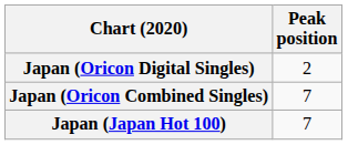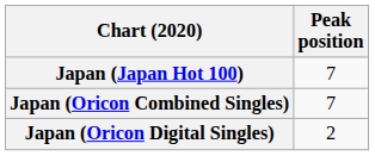 <table class="wikitable sortable plainrowheaders" style="text-align:center">
 <tr>
 <th scope="col">Chart (2020)</th>
 <th scope="col">Peak<br>position</th>
 </tr>
 <tr>
-<th scope="row">Japan (<a href='#'>Oricon</a> Digital Singles)</th>
-<td>2</td>
+<th scope="row">Japan (<a href='#'>Japan Hot 100</a>)</th>
+<td>7</td>
 </tr>
 <tr>
 <th scope="row">Japan (<a href='#'>Oricon</a> Combined Singles)</th>
 <td>7</td>
 </tr>
 <tr>
-<th scope="row">Japan (<a href='#'>Japan Hot 100</a>)</th>
-<td>7</td>
+<th scope="row">Japan (<a href='#'>Oricon</a> Digital Singles)</th>
+<td>2</td>
 </tr>
 </table>
